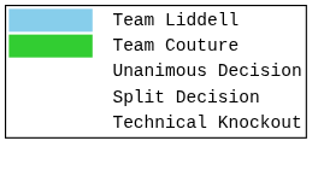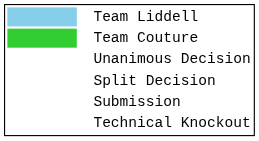 <table style="border:1px solid black;" align=left>
 <tr>
 <td style="background:skyblue; width:40px;"></td>
 <td> </td>
 <td>Team Liddell</td>
 </tr>
 <tr>
 <td style="background:limegreen; width:40px;"></td>
 <td> </td>
 <td>Team Couture</td>
 </tr>
 <tr>
 <td style="width:60px;"></td>
 <td> </td>
 <td>Unanimous Decision</td>
 </tr>
 <tr>
 <td style="width:60px;"></td>
 <td> </td>
 <td>Split Decision</td>
 </tr>
 <tr>
 <td style="width:60px;"></td>
 <td> </td>
+<td>Submission</td>
+</tr>
+<tr>
+<td style="width:60px;"></td>
+<td> </td>
 <td>Technical Knockout</td>
 </tr>
 </table>
